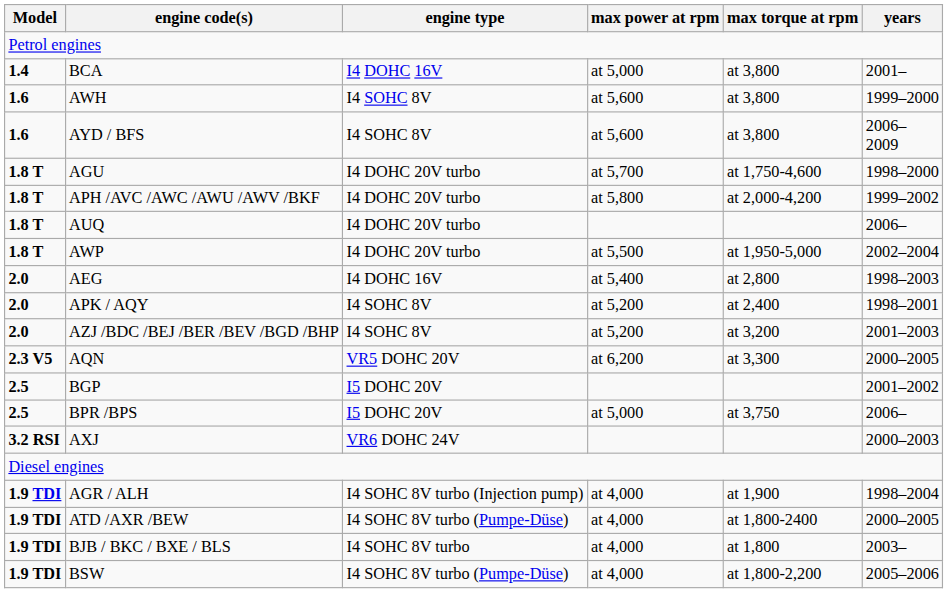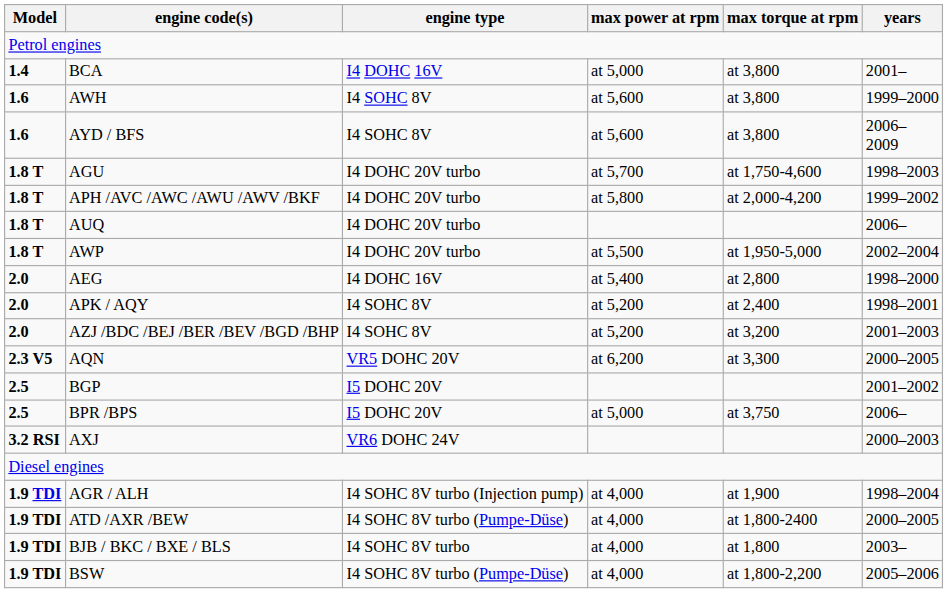 <table class="wikitable" style="font-size: 90%;">
 <tr>
 <th>Model</th>
 <th>engine code(s)</th>
 <th>engine type</th>
 <th>max power at rpm</th>
 <th>max torque at rpm</th>
 <th>years</th>
 </tr>
 <tr>
 <td colspan="8" ><a href='#'>Petrol engines</a></td>
 </tr>
 <tr>
 <td><strong>1.4</strong></td>
 <td>BCA</td>
 <td> <a href='#'>I4</a> <a href='#'>DOHC</a> <a href='#'>16V</a></td>
 <td> at 5,000</td>
 <td> at 3,800</td>
 <td>2001–</td>
 </tr>
 <tr>
 <td><strong>1.6</strong></td>
 <td>AWH</td>
 <td> I4 <a href='#'>SOHC</a> 8V</td>
 <td> at 5,600</td>
 <td> at 3,800</td>
 <td>1999–2000</td>
 </tr>
 <tr>
 <td><strong>1.6</strong></td>
 <td>AYD / BFS</td>
 <td> I4 SOHC 8V</td>
 <td> at 5,600</td>
 <td> at 3,800</td>
 <td>2006–<br>2009</td>
 </tr>
 <tr>
 <td><strong>1.8 T</strong></td>
 <td>AGU</td>
 <td> I4 DOHC 20V turbo</td>
 <td> at 5,700</td>
 <td> at 1,750-4,600</td>
-<td>1998–2000</td>
+<td>1998–2003</td>
 </tr>
 <tr>
 <td><strong>1.8 T</strong></td>
 <td>APH /AVC /AWC /AWU /AWV /BKF</td>
 <td> I4 DOHC 20V turbo</td>
 <td> at 5,800</td>
 <td> at 2,000-4,200</td>
 <td>1999–2002</td>
 </tr>
 <tr>
 <td><strong>1.8 T</strong></td>
 <td>AUQ</td>
 <td> I4 DOHC 20V turbo</td>
 <td></td>
 <td></td>
 <td>2006–</td>
 </tr>
 <tr>
 <td><strong>1.8 T</strong></td>
 <td>AWP</td>
 <td> I4 DOHC 20V turbo</td>
 <td> at 5,500</td>
 <td> at 1,950-5,000</td>
 <td>2002–2004</td>
 </tr>
 <tr>
 <td><strong>2.0</strong></td>
 <td>AEG</td>
 <td> I4 DOHC 16V</td>
 <td> at 5,400</td>
 <td> at 2,800</td>
-<td>1998–2003</td>
+<td>1998–2000</td>
 </tr>
 <tr>
 <td><strong>2.0</strong></td>
 <td>APK / AQY</td>
 <td> I4 SOHC 8V</td>
 <td> at 5,200</td>
 <td> at 2,400</td>
 <td>1998–2001</td>
 </tr>
 <tr>
 <td><strong>2.0</strong></td>
 <td>AZJ /BDC /BEJ /BER /BEV /BGD /BHP</td>
 <td> I4 SOHC 8V</td>
 <td> at 5,200</td>
 <td> at 3,200</td>
 <td>2001–2003</td>
 </tr>
 <tr>
 <td><strong>2.3 V5</strong></td>
 <td>AQN</td>
 <td> <a href='#'>VR5</a> DOHC 20V</td>
 <td> at 6,200</td>
 <td> at 3,300</td>
 <td>2000–2005</td>
 </tr>
 <tr>
 <td><strong>2.5</strong></td>
 <td>BGP</td>
 <td> <a href='#'>I5</a> DOHC 20V</td>
 <td></td>
 <td></td>
 <td>2001–2002</td>
 </tr>
 <tr>
 <td><strong>2.5</strong></td>
 <td>BPR /BPS</td>
 <td> <a href='#'>I5</a> DOHC 20V</td>
 <td> at 5,000</td>
 <td> at 3,750</td>
 <td>2006–</td>
 </tr>
 <tr>
 <td><strong>3.2 RSI</strong></td>
 <td>AXJ</td>
 <td> <a href='#'>VR6</a> DOHC 24V</td>
 <td></td>
 <td></td>
 <td>2000–2003</td>
 </tr>
 <tr>
 <td colspan="6" ><a href='#'>Diesel engines</a></td>
 </tr>
 <tr>
 <td><strong>1.9 <a href='#'>TDI</a></strong></td>
 <td>AGR / ALH</td>
 <td> I4 SOHC 8V turbo (Injection pump)</td>
 <td> at 4,000</td>
 <td> at 1,900</td>
 <td>1998–2004</td>
 </tr>
 <tr>
 <td><strong>1.9 TDI</strong></td>
 <td>ATD /AXR /BEW</td>
 <td> I4 SOHC 8V turbo (<a href='#'>Pumpe-Düse</a>)</td>
 <td> at 4,000</td>
 <td> at 1,800-2400</td>
 <td>2000–2005</td>
 </tr>
 <tr>
 <td><strong>1.9 TDI</strong></td>
 <td>BJB / BKC / BXE / BLS</td>
 <td> I4 SOHC 8V turbo</td>
 <td> at 4,000</td>
 <td> at 1,800</td>
 <td>2003–</td>
 </tr>
 <tr>
 <td><strong>1.9 TDI</strong></td>
 <td>BSW</td>
 <td> I4 SOHC 8V turbo (<a href='#'>Pumpe-Düse</a>)</td>
 <td> at 4,000</td>
 <td> at 1,800-2,200</td>
 <td>2005–2006</td>
 </tr>
 </table>
